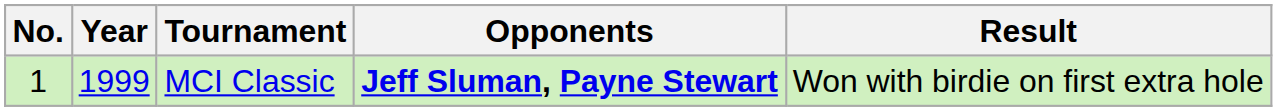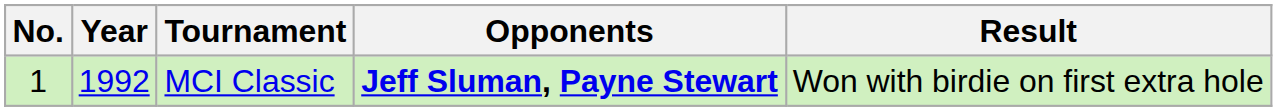 <table class="wikitable" style="font-size:95%;">
 <tr>
 <th>No.</th>
 <th>Year</th>
 <th>Tournament</th>
 <th>Opponents</th>
 <th>Result</th>
 </tr>
 <tr style="background:#D0F0C0;">
 <td align=center>1</td>
-<td><a href='#'>1999</a></td>
+<td><a href='#'>1992</a></td>
 <td><a href='#'>MCI Classic</a></td>
 <td><strong> <a href='#'>Jeff Sluman</a>,  <a href='#'>Payne Stewart</a></strong></td>
 <td>Won with birdie on first extra hole</td>
 </tr>
 </table>
